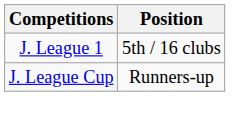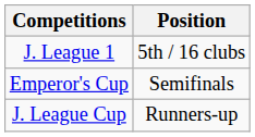 <table class="wikitable" style="text-align:center;">
 <tr>
 <th>Competitions</th>
 <th>Position</th>
 </tr>
 <tr>
 <td><a href='#'>J. League 1</a></td>
 <td>5th / 16 clubs</td>
 </tr>
 <tr>
+<td><a href='#'>Emperor's Cup</a></td>
+<td>Semifinals</td>
+</tr>
+<tr>
 <td><a href='#'>J. League Cup</a></td>
 <td>Runners-up</td>
 </tr>
 </table>
